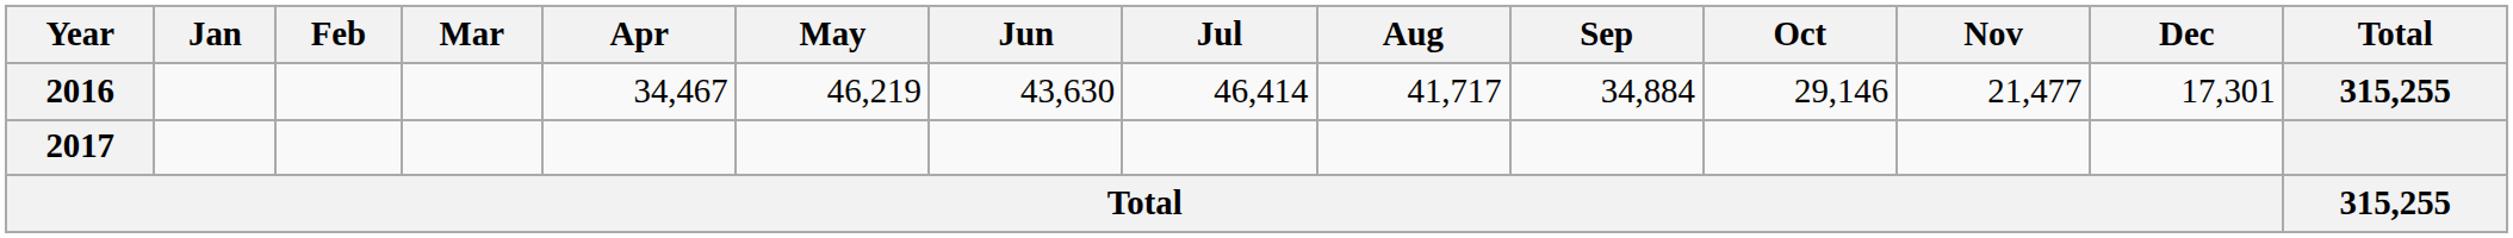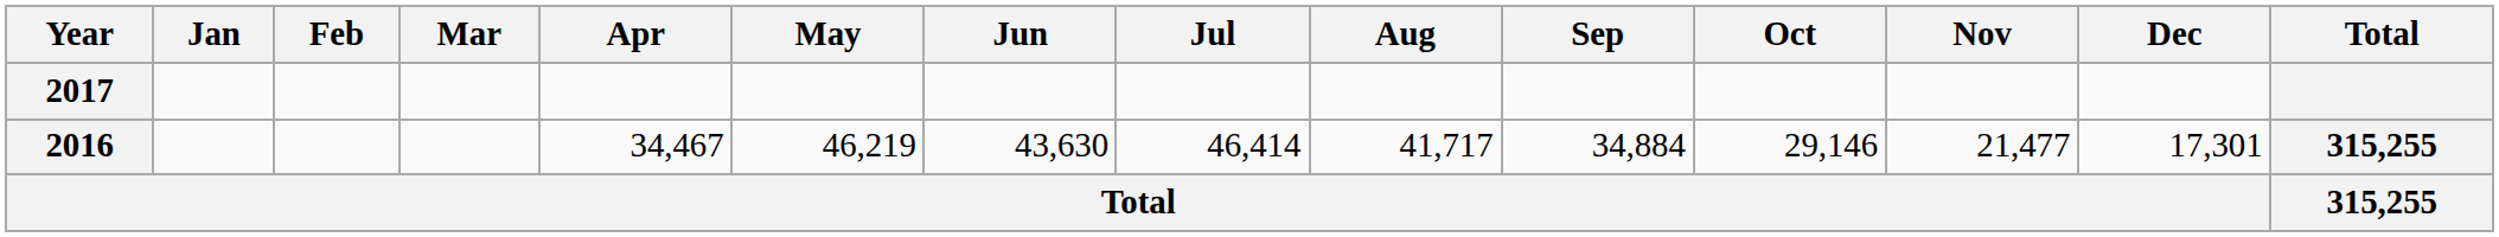 <table class=wikitable style="text-align:right; font-size:0.9em; width:1050px;">
 <tr>
 <th>Year</th>
 <th>Jan</th>
 <th>Feb</th>
 <th>Mar</th>
 <th>Apr</th>
 <th>May</th>
 <th>Jun</th>
 <th>Jul</th>
 <th>Aug</th>
 <th>Sep</th>
 <th>Oct</th>
 <th>Nov</th>
 <th>Dec</th>
 <th>Total</th>
 </tr>
 <tr>
+<th>2017</th>
+<td></td>
+<td></td>
+<td></td>
+<td></td>
+<td></td>
+<td></td>
+<td></td>
+<td></td>
+<td></td>
+<td></td>
+<td></td>
+<td></td>
+<th></th>
+</tr>
+<tr>
 <th>2016</th>
 <td></td>
 <td></td>
 <td></td>
 <td>34,467</td>
 <td>46,219</td>
 <td>43,630</td>
 <td>46,414</td>
 <td>41,717</td>
 <td>34,884</td>
 <td>29,146</td>
 <td>21,477</td>
 <td>17,301</td>
 <th>315,255</th>
 </tr>
 <tr>
-<th>2017</th>
-<td></td>
-<td></td>
-<td></td>
-<td></td>
-<td></td>
-<td></td>
-<td></td>
-<td></td>
-<td></td>
-<td></td>
-<td></td>
-<td></td>
-<th></th>
-</tr>
-<tr>
 <th colspan=13>Total</th>
 <th>315,255</th>
 </tr>
 </table>
